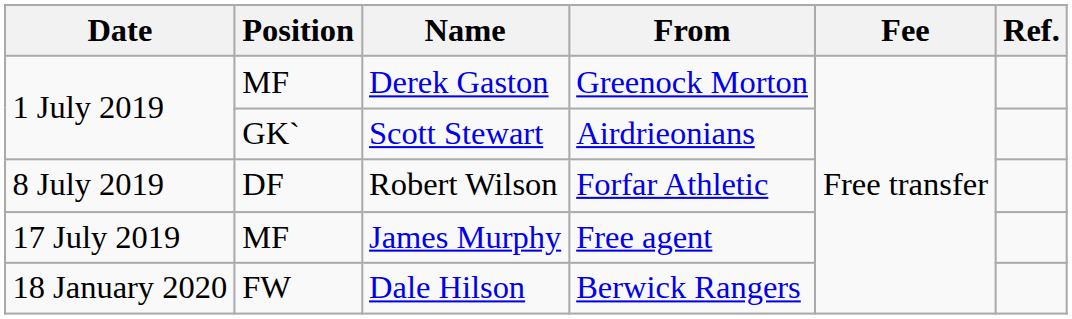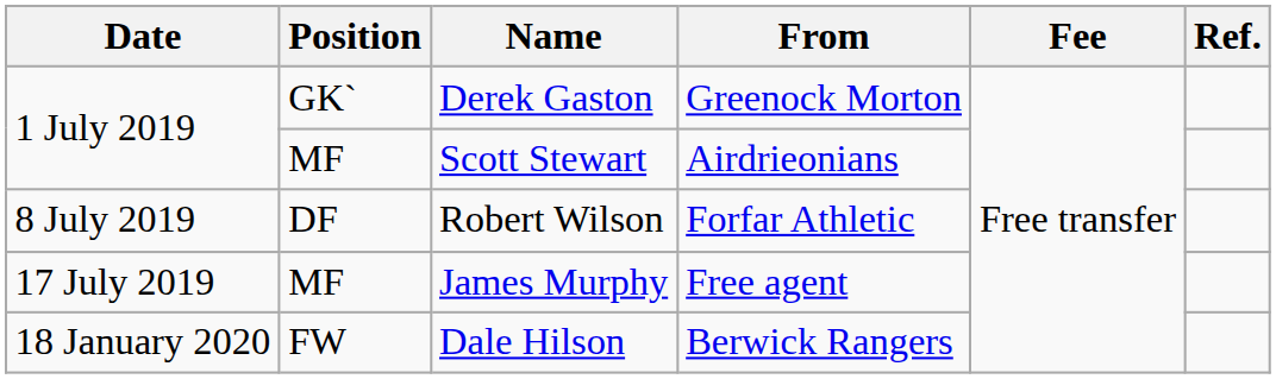 <table class="wikitable">
 <tr>
 <th>Date</th>
 <th>Position</th>
 <th>Name</th>
 <th>From</th>
 <th>Fee</th>
 <th>Ref.</th>
 </tr>
 <tr>
 <td rowspan="2">1 July 2019</td>
-<td>MF</td>
+<td>GK`</td>
 <td><a href='#'>Derek Gaston</a></td>
 <td><a href='#'>Greenock Morton</a></td>
 <td rowspan="5">Free transfer</td>
 <td></td>
 </tr>
 <tr>
-<td>GK`</td>
+<td>MF</td>
 <td><a href='#'>Scott Stewart</a></td>
 <td><a href='#'>Airdrieonians</a></td>
 <td></td>
 </tr>
 <tr>
 <td>8 July 2019</td>
 <td>DF</td>
 <td>Robert Wilson</td>
 <td><a href='#'>Forfar Athletic</a></td>
 <td></td>
 </tr>
 <tr>
 <td>17 July 2019</td>
 <td>MF</td>
 <td> <a href='#'>James Murphy</a></td>
 <td><a href='#'>Free agent</a></td>
 <td></td>
 </tr>
 <tr>
 <td>18 January 2020</td>
 <td>FW</td>
 <td><a href='#'>Dale Hilson</a></td>
 <td><a href='#'>Berwick Rangers</a></td>
 <td></td>
 </tr>
 </table>
